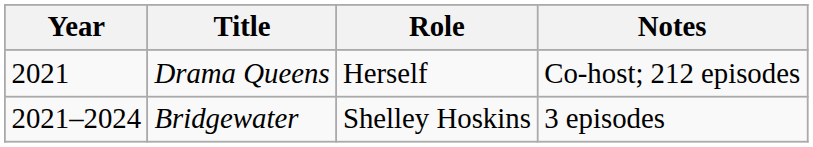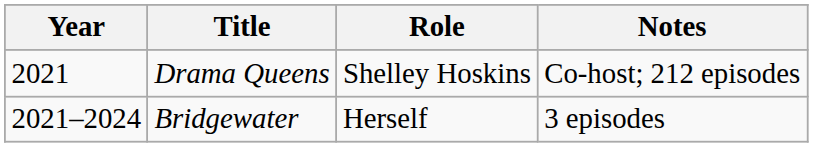 <table class="wikitable sortable">
 <tr>
 <th>Year</th>
 <th>Title</th>
 <th>Role</th>
 <th class="unsortable">Notes</th>
 </tr>
 <tr>
 <td>2021</td>
 <td><em>Drama Queens</em></td>
-<td>Herself</td>
+<td>Shelley Hoskins</td>
 <td>Co-host; 212 episodes</td>
 </tr>
 <tr>
 <td>2021–2024</td>
 <td><em>Bridgewater</em></td>
-<td>Shelley Hoskins</td>
+<td>Herself</td>
 <td>3 episodes</td>
 </tr>
 </table>
